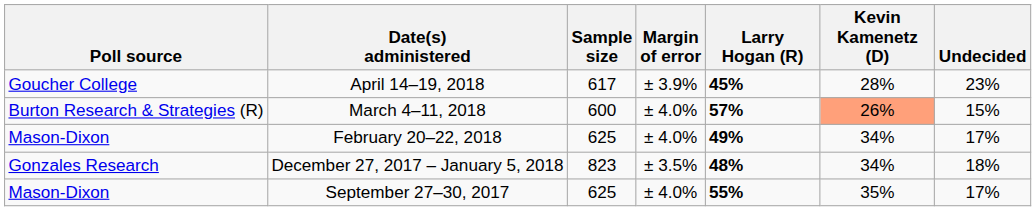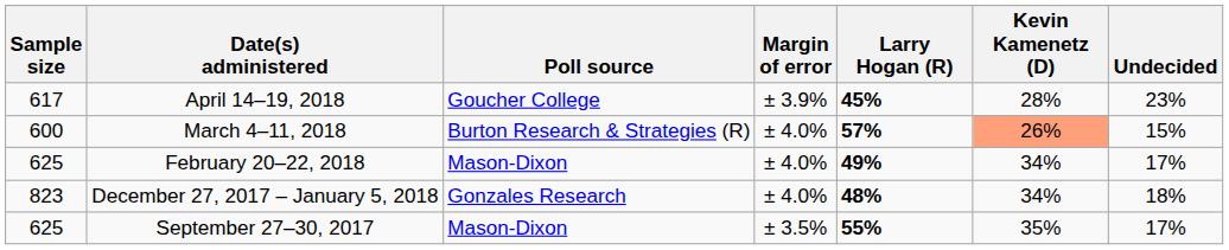 <table class="wikitable">
 <tr valign=bottom>
+<th>Sample<br>size</th>
+<th>Date(s)<br>administered</th>
 <th>Poll source</th>
-<th>Date(s)<br>administered</th>
-<th>Sample<br>size</th>
 <th>Margin<br>of error</th>
 <th style="width:100px;">Larry<br>Hogan (R)</th>
 <th style="width:100px;">Kevin<br>Kamenetz (D)</th>
 <th>Undecided</th>
 </tr>
 <tr>
+<td align=center>617</td>
+<td align=center>April 14–19, 2018</td>
 <td><a href='#'>Goucher College</a></td>
-<td align=center>April 14–19, 2018</td>
-<td align=center>617</td>
 <td align=center>± 3.9%</td>
 <td><strong>45%</strong></td>
 <td align=center>28%</td>
 <td align=center>23%</td>
 </tr>
 <tr>
+<td align=center>600</td>
+<td align=center>March 4–11, 2018</td>
 <td><a href='#'>Burton Research & Strategies</a> (R)</td>
-<td align=center>March 4–11, 2018</td>
-<td align=center>600</td>
 <td align=center>± 4.0%</td>
 <td><strong>57%</strong></td>
 <td align=center style="background: lightsalmon;">26%</td>
 <td align=center>15%</td>
 </tr>
 <tr>
+<td align=center>625</td>
+<td align=center>February 20–22, 2018</td>
 <td><a href='#'>Mason-Dixon</a></td>
-<td align=center>February 20–22, 2018</td>
-<td align=center>625</td>
 <td align=center>± 4.0%</td>
 <td><strong>49%</strong></td>
 <td align=center>34%</td>
 <td align=center>17%</td>
 </tr>
 <tr>
+<td align=center>823</td>
+<td align=center>December 27, 2017 – January 5, 2018</td>
 <td><a href='#'>Gonzales Research</a></td>
-<td align=center>December 27, 2017 – January 5, 2018</td>
-<td align=center>823</td>
-<td align=center>± 3.5%</td>
+<td align=center>± 4.0%</td>
 <td><strong>48%</strong></td>
 <td align=center>34%</td>
 <td align=center>18%</td>
 </tr>
 <tr>
+<td align=center>625</td>
+<td align=center>September 27–30, 2017</td>
 <td><a href='#'>Mason-Dixon</a></td>
-<td align=center>September 27–30, 2017</td>
-<td align=center>625</td>
-<td align=center>± 4.0%</td>
+<td align=center>± 3.5%</td>
 <td><strong>55%</strong></td>
 <td align=center>35%</td>
 <td align=center>17%</td>
 </tr>
 </table>
